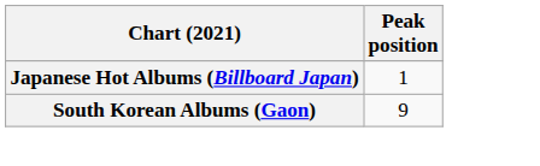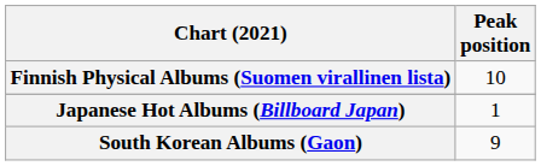 <table class="wikitable sortable plainrowheaders" style="text-align:center">
 <tr>
 <th scope="col">Chart (2021)</th>
 <th scope="col">Peak<br>position</th>
+</tr>
+<tr>
+<th scope="row">Finnish Physical Albums (<a href='#'>Suomen virallinen lista</a>)</th>
+<td>10</td>
 </tr>
 <tr>
 </tr>
 <tr>
 <th scope="row">Japanese Hot Albums (<em><a href='#'>Billboard Japan</a></em>)</th>
 <td>1</td>
 </tr>
 <tr>
 <th scope="row">South Korean Albums (<a href='#'>Gaon</a>)</th>
 <td>9</td>
 </tr>
 </table>
